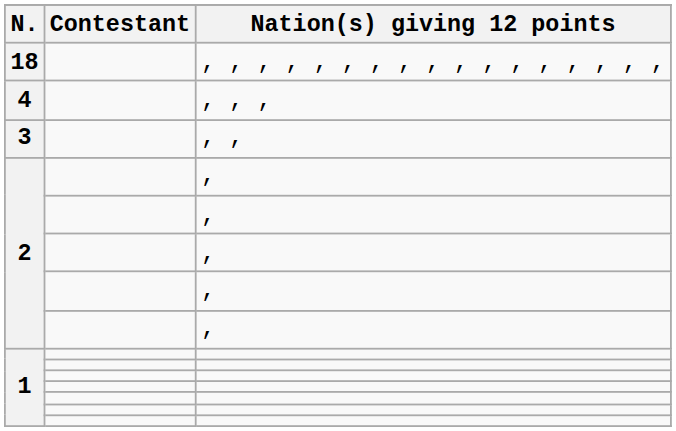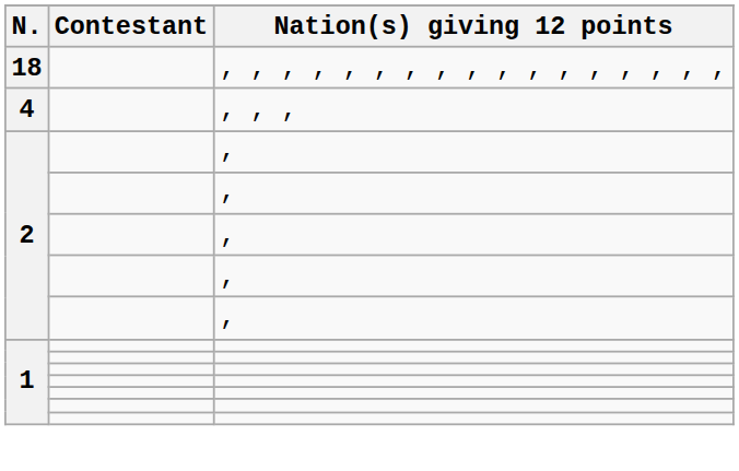 <table class="wikitable plainrowheaders">
 <tr>
 </tr>
 <tr>
 <th scope="col">N.</th>
 <th scope="col">Contestant</th>
 <th scope="col">Nation(s) giving 12 points</th>
 </tr>
 <tr>
 <th scope="row">18</th>
 <td></td>
 <td>, , <strong></strong>, , , <strong></strong>, <strong></strong>, , <strong></strong>, <strong></strong>, , , , , <strong></strong>, , <strong></strong>, </td>
 </tr>
 <tr>
 <th scope="row">4</th>
 <td></td>
 <td><strong></strong>, , <strong></strong>, </td>
-</tr>
-<tr>
-<th scope="row">3</th>
-<td></td>
-<td>, <strong></strong>, </td>
 </tr>
 <tr>
 <th scope="row" rowspan="5">2</th>
 <td></td>
 <td>, </td>
 </tr>
 <tr>
 <td></td>
 <td>, </td>
 </tr>
 <tr>
 <td></td>
 <td><strong></strong>, </td>
 </tr>
 <tr>
 <td></td>
 <td><strong></strong>, <strong></strong></td>
 </tr>
 <tr>
 <td></td>
 <td>, </td>
 </tr>
 <tr>
 <th scope="row" rowspan="7">1</th>
 <td></td>
 <td></td>
 </tr>
 <tr>
 <td></td>
 <td></td>
 </tr>
 <tr>
 <td></td>
 <td><strong></strong></td>
 </tr>
 <tr>
 <td></td>
 <td><strong></strong></td>
 </tr>
 <tr>
 <td></td>
 <td></td>
 </tr>
 <tr>
 <td></td>
 <td><strong></strong></td>
 </tr>
 <tr>
 <td></td>
 <td></td>
 </tr>
 </table>
